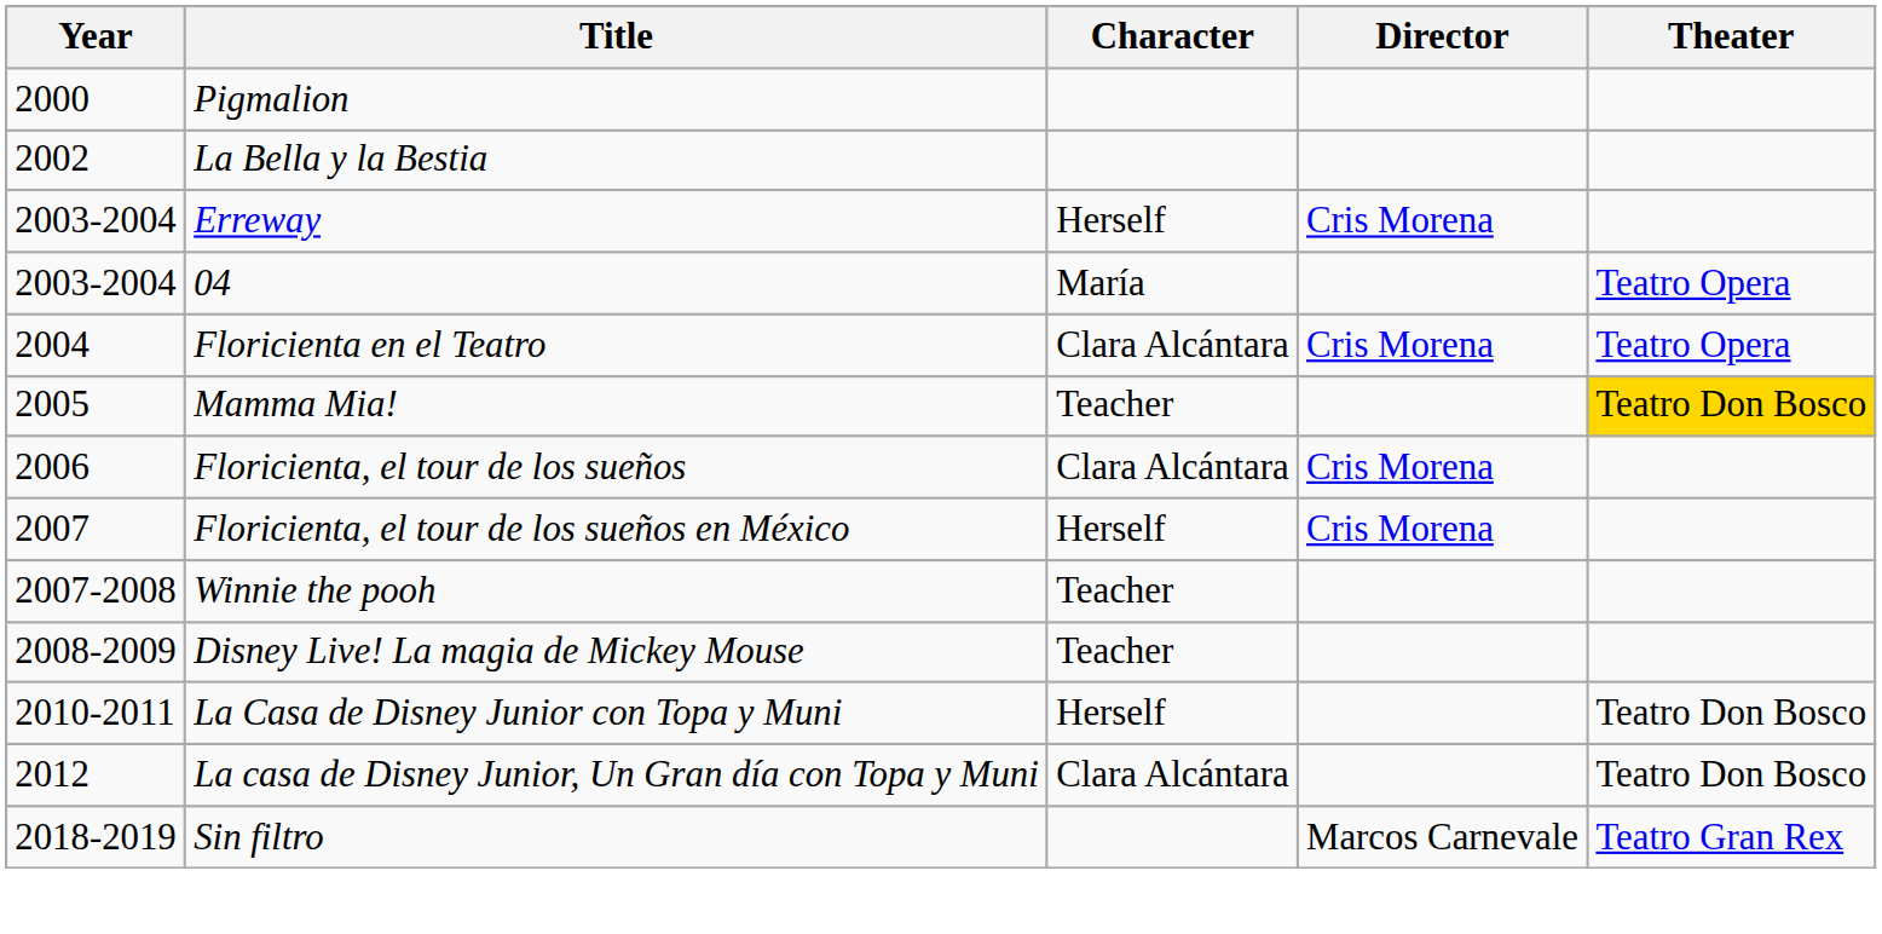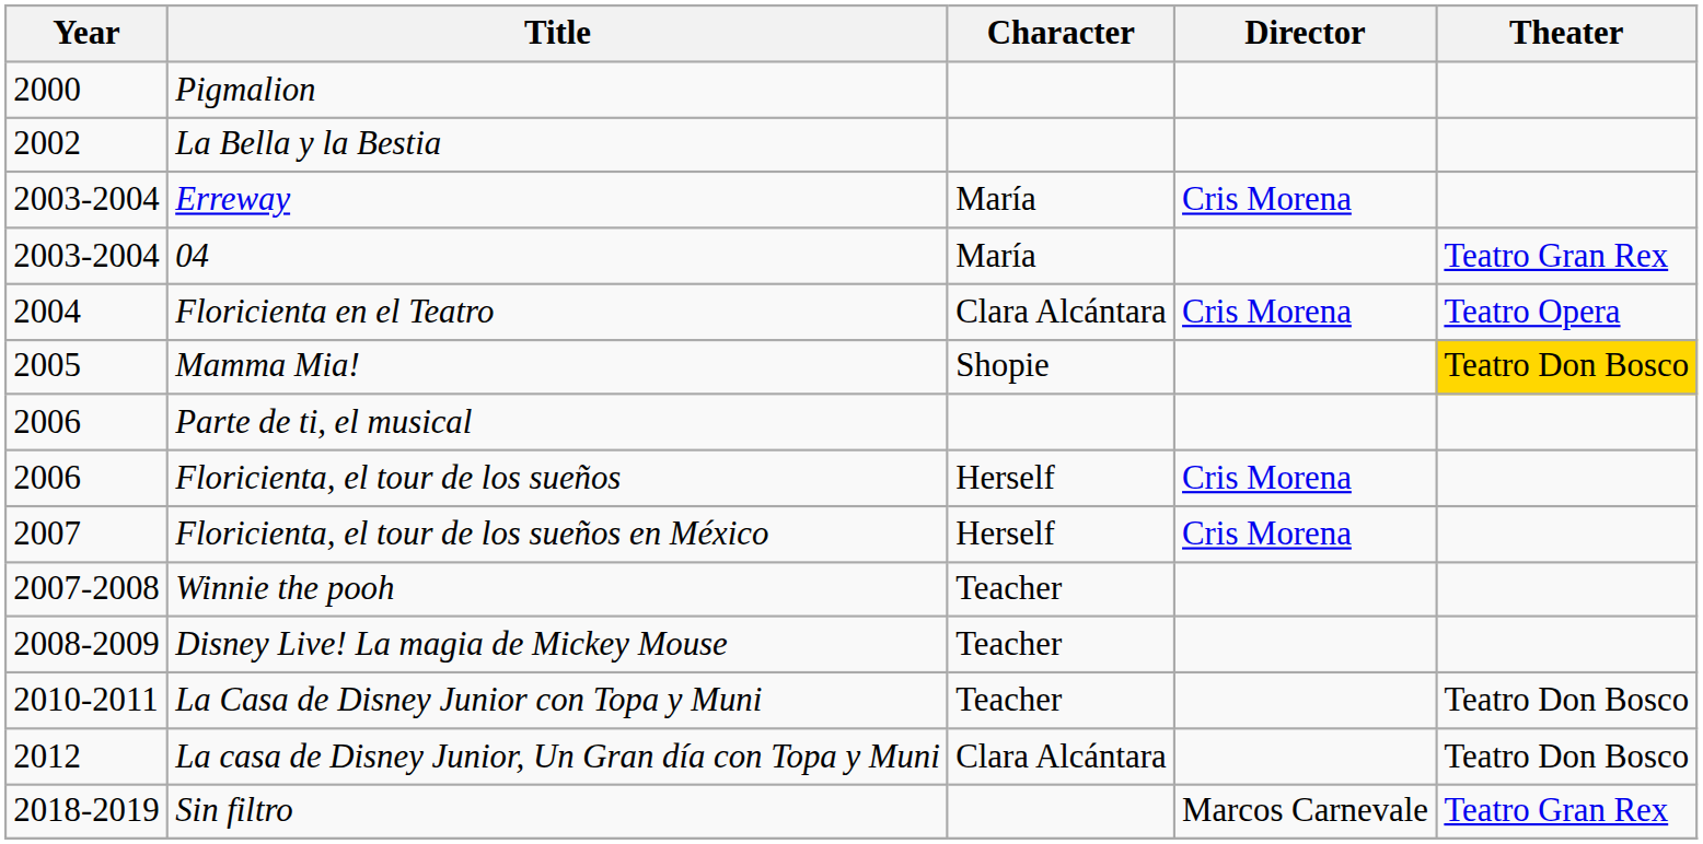 <table class="wikitable" style="font-size: 90%;">
 <tr>
 <th>Year</th>
 <th>Title</th>
 <th>Character</th>
 <th>Director</th>
 <th>Theater</th>
 </tr>
 <tr>
 <td>2000</td>
 <td><em>Pigmalion</em></td>
 <td></td>
 <td></td>
 <td></td>
 </tr>
 <tr>
 <td>2002</td>
 <td><em>La Bella y la Bestia</em></td>
 <td></td>
 <td></td>
 <td></td>
 </tr>
 <tr>
 <td>2003-2004</td>
 <td><em><a href='#'>Erreway</a></em></td>
-<td>Herself</td>
+<td>María</td>
 <td><a href='#'>Cris Morena</a></td>
 <td></td>
 </tr>
 <tr>
 <td>2003-2004</td>
 <td><em>04</em></td>
 <td>María</td>
 <td></td>
-<td><a href='#'>Teatro Opera</a></td>
+<td><a href='#'>Teatro Gran Rex</a></td>
 </tr>
 <tr>
 <td>2004</td>
 <td><em>Floricienta en el Teatro</em></td>
 <td>Clara Alcántara</td>
 <td><a href='#'>Cris Morena</a></td>
 <td><a href='#'>Teatro Opera</a></td>
 </tr>
 <tr>
 <td>2005</td>
 <td><em>Mamma Mia!</em></td>
-<td>Teacher</td>
+<td>Shopie</td>
 <td></td>
 <td style="background: gold;">Teatro Don Bosco</td>
 </tr>
 <tr>
 <td>2006</td>
+<td><em>Parte de ti, el musical</em></td>
+<td></td>
+<td></td>
+<td></td>
+</tr>
+<tr>
+<td>2006</td>
 <td><em>Floricienta, el tour de los sueños</em></td>
-<td>Clara Alcántara</td>
+<td>Herself</td>
 <td><a href='#'>Cris Morena</a></td>
 <td></td>
 </tr>
 <tr>
 <td>2007</td>
 <td><em>Floricienta, el tour de los sueños en México</em></td>
 <td>Herself</td>
 <td><a href='#'>Cris Morena</a></td>
 <td></td>
 </tr>
 <tr>
 <td>2007-2008</td>
 <td><em>Winnie the pooh</em></td>
 <td>Teacher</td>
 <td></td>
 <td></td>
 </tr>
 <tr>
 <td>2008-2009</td>
 <td><em>Disney Live! La magia de Mickey Mouse</em></td>
 <td>Teacher</td>
 <td></td>
 <td></td>
 </tr>
 <tr>
 <td>2010-2011</td>
 <td><em>La Casa de Disney Junior con Topa y Muni</em></td>
-<td>Herself</td>
+<td>Teacher</td>
 <td></td>
 <td>Teatro Don Bosco</td>
 </tr>
 <tr>
 <td>2012</td>
 <td><em>La casa de Disney Junior, Un Gran día con Topa y Muni</em></td>
 <td>Clara Alcántara</td>
 <td></td>
 <td>Teatro Don Bosco</td>
 </tr>
 <tr>
 <td>2018-2019</td>
 <td><em>Sin filtro</em></td>
 <td></td>
 <td>Marcos Carnevale</td>
 <td><a href='#'>Teatro Gran Rex</a></td>
 </tr>
 <tr>
 </tr>
 </table>
